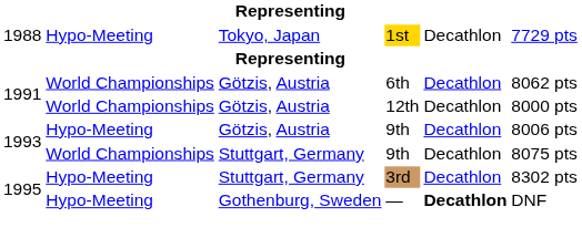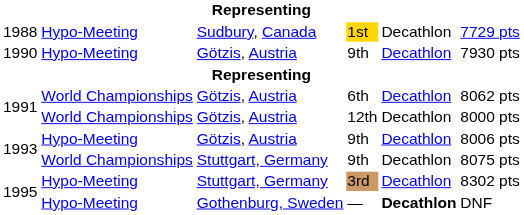 <table>
 <tr>
 <th colspan="6">Representing </th>
 </tr>
 <tr>
 <td>1988</td>
 <td><a href='#'>Hypo-Meeting</a></td>
-<td><a href='#'>Tokyo, Japan</a></td>
+<td><a href='#'>Sudbury</a>, <a href='#'>Canada</a></td>
 <td bgcolor="gold">1st</td>
 <td>Decathlon</td>
 <td><a href='#'>7729 pts</a></td>
+</tr>
+<tr>
+<td>1990</td>
+<td><a href='#'>Hypo-Meeting</a></td>
+<td><a href='#'>Götzis</a>, <a href='#'>Austria</a></td>
+<td>9th</td>
+<td><a href='#'>Decathlon</a></td>
+<td>7930 pts</td>
 </tr>
 <tr>
 <th colspan="6">Representing </th>
 </tr>
 <tr>
 <td rowspan=2>1991</td>
 <td><a href='#'>World Championships</a></td>
 <td><a href='#'>Götzis</a>, <a href='#'>Austria</a></td>
 <td>6th</td>
 <td><a href='#'>Decathlon</a></td>
 <td>8062 pts</td>
 </tr>
 <tr>
 <td><a href='#'>World Championships</a></td>
 <td><a href='#'>Götzis</a>, <a href='#'>Austria</a></td>
 <td>12th</td>
 <td>Decathlon</td>
 <td>8000 pts</td>
 </tr>
 <tr>
 <td rowspan=2>1993</td>
 <td><a href='#'>Hypo-Meeting</a></td>
 <td><a href='#'>Götzis</a>, <a href='#'>Austria</a></td>
 <td>9th</td>
 <td><a href='#'>Decathlon</a></td>
 <td>8006 pts</td>
 </tr>
 <tr>
 <td><a href='#'>World Championships</a></td>
 <td><a href='#'>Stuttgart, Germany</a></td>
 <td>9th</td>
 <td>Decathlon</td>
 <td>8075 pts</td>
 </tr>
 <tr>
 <td rowspan=2>1995</td>
 <td><a href='#'>Hypo-Meeting</a></td>
 <td><a href='#'>Stuttgart, Germany</a></td>
 <td bgcolor="cc9966">3rd</td>
 <td><a href='#'>Decathlon</a></td>
 <td>8302 pts</td>
 </tr>
 <tr>
 <td><a href='#'>Hypo-Meeting</a></td>
 <td><a href='#'>Gothenburg, Sweden</a></td>
 <td>—</td>
 <td><strong>Decathlon</strong></td>
 <td>DNF</td>
 </tr>
 </table>
